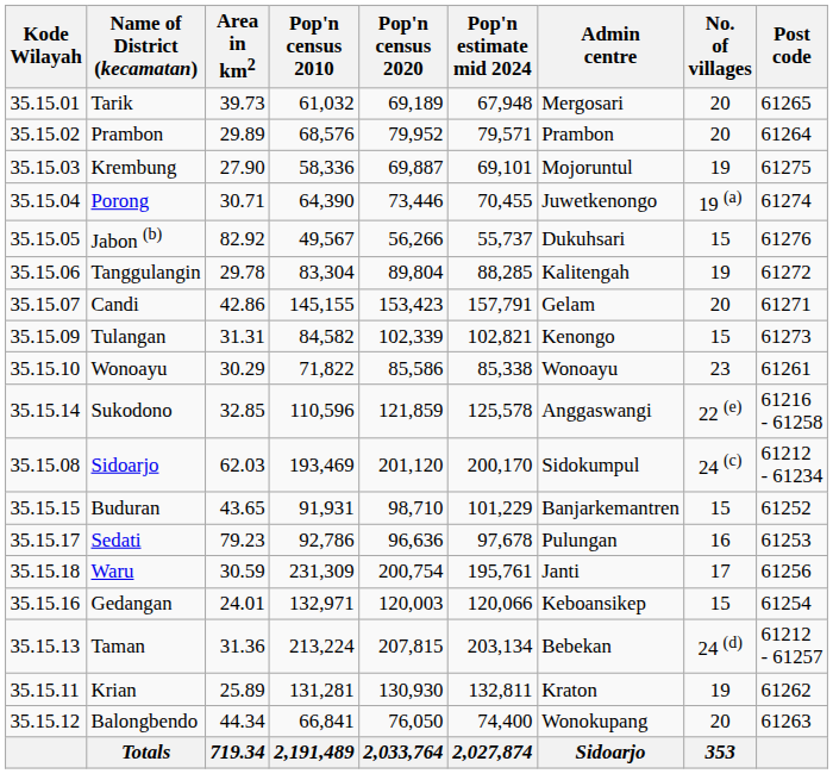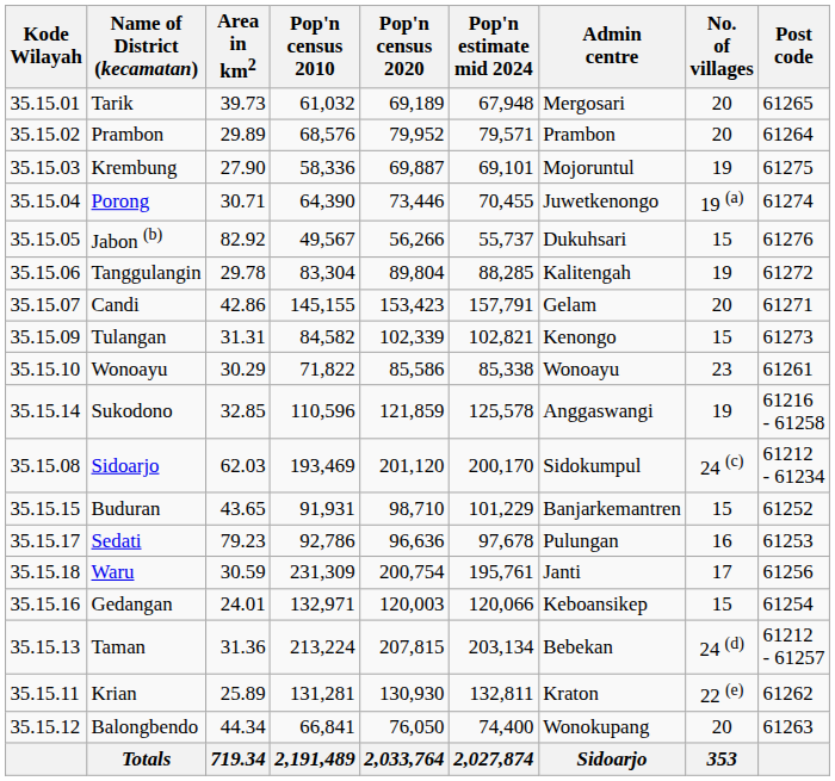 <table class="sortable wikitable">
 <tr>
 <th>Kode <br>Wilayah</th>
 <th>Name of<br>District<br>(<em>kecamatan</em>)</th>
 <th>Area<br>in <br>km<sup>2</sup></th>
 <th>Pop'n<br>census<br>2010</th>
 <th>Pop'n<br>census<br>2020</th>
 <th>Pop'n<br>estimate<br>mid 2024</th>
 <th>Admin<br>centre</th>
 <th>No.<br>of<br>villages</th>
 <th>Post<br>code</th>
 </tr>
 <tr>
 <td>35.15.01</td>
 <td>Tarik</td>
 <td style="text-align:right">39.73</td>
 <td style="text-align:right">61,032</td>
 <td style="text-align:right">69,189</td>
 <td style="text-align:right">67,948</td>
 <td>Mergosari</td>
 <td style="text-align:center">20</td>
 <td>61265</td>
 </tr>
 <tr>
 <td>35.15.02</td>
 <td>Prambon</td>
 <td style="text-align:right">29.89</td>
 <td style="text-align:right">68,576</td>
 <td style="text-align:right">79,952</td>
 <td style="text-align:right">79,571</td>
 <td>Prambon</td>
 <td style="text-align:center">20</td>
 <td>61264</td>
 </tr>
 <tr>
 <td>35.15.03</td>
 <td>Krembung</td>
 <td style="text-align:right">27.90</td>
 <td style="text-align:right">58,336</td>
 <td style="text-align:right">69,887</td>
 <td style="text-align:right">69,101</td>
 <td>Mojoruntul</td>
 <td style="text-align:center">19</td>
 <td>61275</td>
 </tr>
 <tr>
 <td>35.15.04</td>
 <td><a href='#'>Porong</a></td>
 <td style="text-align:right">30.71</td>
 <td style="text-align:right">64,390</td>
 <td style="text-align:right">73,446</td>
 <td style="text-align:right">70,455</td>
 <td>Juwetkenongo</td>
 <td style="text-align:center">19 <sup>(a)</sup></td>
 <td>61274</td>
 </tr>
 <tr>
 <td>35.15.05</td>
 <td>Jabon <sup>(b)</sup></td>
 <td style="text-align:right">82.92</td>
 <td style="text-align:right">49,567</td>
 <td style="text-align:right">56,266</td>
 <td style="text-align:right">55,737</td>
 <td>Dukuhsari</td>
 <td style="text-align:center">15</td>
 <td>61276</td>
 </tr>
 <tr>
 <td>35.15.06</td>
 <td>Tanggulangin</td>
 <td style="text-align:right">29.78</td>
 <td style="text-align:right">83,304</td>
 <td style="text-align:right">89,804</td>
 <td style="text-align:right">88,285</td>
 <td>Kalitengah</td>
 <td style="text-align:center">19</td>
 <td>61272</td>
 </tr>
 <tr>
 <td>35.15.07</td>
 <td>Candi</td>
 <td style="text-align:right">42.86</td>
 <td style="text-align:right">145,155</td>
 <td style="text-align:right">153,423</td>
 <td style="text-align:right">157,791</td>
 <td>Gelam</td>
 <td style="text-align:center">20</td>
 <td>61271</td>
 </tr>
 <tr>
 <td>35.15.09</td>
 <td>Tulangan</td>
 <td style="text-align:right">31.31</td>
 <td style="text-align:right">84,582</td>
 <td style="text-align:right">102,339</td>
 <td style="text-align:right">102,821</td>
 <td>Kenongo</td>
 <td style="text-align:center">15</td>
 <td>61273</td>
 </tr>
 <tr>
 <td>35.15.10</td>
 <td>Wonoayu</td>
 <td style="text-align:right">30.29</td>
 <td style="text-align:right">71,822</td>
 <td style="text-align:right">85,586</td>
 <td style="text-align:right">85,338</td>
 <td>Wonoayu</td>
 <td style="text-align:center">23</td>
 <td>61261</td>
 </tr>
 <tr>
 <td>35.15.14</td>
 <td>Sukodono</td>
 <td style="text-align:right">32.85</td>
 <td style="text-align:right">110,596</td>
 <td style="text-align:right">121,859</td>
 <td style="text-align:right">125,578</td>
 <td>Anggaswangi</td>
-<td style="text-align:center">22 <sup>(e)</sup></td>
+<td style="text-align:center">19</td>
 <td>61216<br>- 61258</td>
 </tr>
 <tr>
 <td>35.15.08</td>
 <td><a href='#'>Sidoarjo</a></td>
 <td style="text-align:right">62.03</td>
 <td style="text-align:right">193,469</td>
 <td style="text-align:right">201,120</td>
 <td style="text-align:right">200,170</td>
 <td>Sidokumpul</td>
 <td style="text-align:center">24 <sup>(c)</sup></td>
 <td>61212<br>- 61234</td>
 </tr>
 <tr>
 <td>35.15.15</td>
 <td>Buduran</td>
 <td style="text-align:right">43.65</td>
 <td style="text-align:right">91,931</td>
 <td style="text-align:right">98,710</td>
 <td style="text-align:right">101,229</td>
 <td>Banjarkemantren</td>
 <td style="text-align:center">15</td>
 <td>61252</td>
 </tr>
 <tr>
 <td>35.15.17</td>
 <td><a href='#'>Sedati</a></td>
 <td style="text-align:right">79.23</td>
 <td style="text-align:right">92,786</td>
 <td style="text-align:right">96,636</td>
 <td style="text-align:right">97,678</td>
 <td>Pulungan</td>
 <td style="text-align:center">16</td>
 <td>61253</td>
 </tr>
 <tr>
 <td>35.15.18</td>
 <td><a href='#'>Waru</a></td>
 <td style="text-align:right">30.59</td>
 <td style="text-align:right">231,309</td>
 <td style="text-align:right">200,754</td>
 <td style="text-align:right">195,761</td>
 <td>Janti</td>
 <td style="text-align:center">17</td>
 <td>61256</td>
 </tr>
 <tr>
 <td>35.15.16</td>
 <td>Gedangan</td>
 <td style="text-align:right">24.01</td>
 <td style="text-align:right">132,971</td>
 <td style="text-align:right">120,003</td>
 <td style="text-align:right">120,066</td>
 <td>Keboansikep</td>
 <td style="text-align:center">15</td>
 <td>61254</td>
 </tr>
 <tr>
 <td>35.15.13</td>
 <td>Taman</td>
 <td style="text-align:right">31.36</td>
 <td style="text-align:right">213,224</td>
 <td style="text-align:right">207,815</td>
 <td style="text-align:right">203,134</td>
 <td>Bebekan</td>
 <td style="text-align:center">24 <sup>(d)</sup></td>
 <td>61212<br>- 61257</td>
 </tr>
 <tr>
 <td>35.15.11</td>
 <td>Krian</td>
 <td style="text-align:right">25.89</td>
 <td style="text-align:right">131,281</td>
 <td style="text-align:right">130,930</td>
 <td style="text-align:right">132,811</td>
 <td>Kraton</td>
-<td style="text-align:center">19</td>
+<td style="text-align:center">22 <sup>(e)</sup></td>
 <td>61262</td>
 </tr>
 <tr>
 <td>35.15.12</td>
 <td>Balongbendo</td>
 <td style="text-align:right">44.34</td>
 <td style="text-align:right">66,841</td>
 <td style="text-align:right">76,050</td>
 <td style="text-align:right">74,400</td>
 <td>Wonokupang</td>
 <td style="text-align:center">20</td>
 <td>61263</td>
 </tr>
 <tr>
 <th></th>
 <th><strong><em>Totals</em></strong></th>
 <th style="text-align:right"><em>719.34</em></th>
 <th style="text-align:right"><em>2,191,489</em></th>
 <th style="text-align:right"><em>2,033,764</em></th>
 <th style="text-align:right"><em>2,027,874</em></th>
 <th><em>Sidoarjo</em></th>
 <th style="text-align:center"><em>353</em></th>
 <th></th>
 </tr>
 </table>
